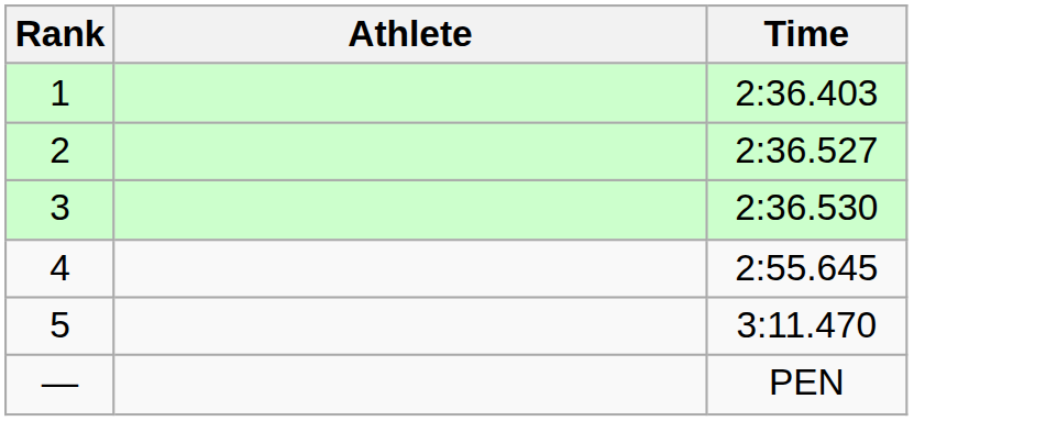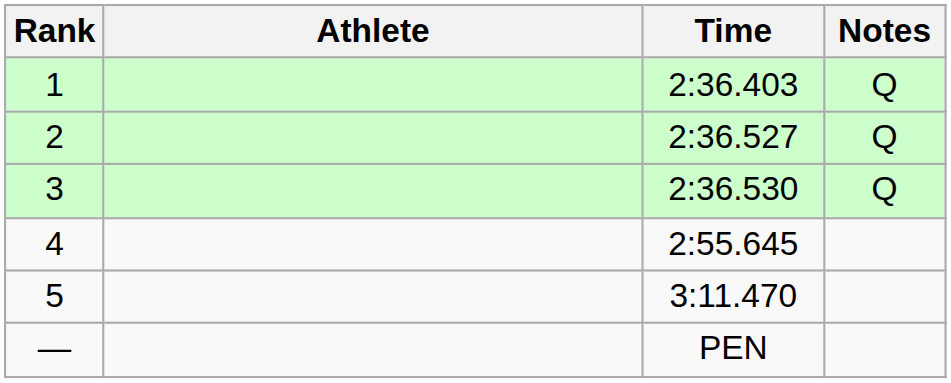 <table class=wikitable style="text-align:center">
 <tr>
 <th width=40>Rank</th>
 <th width=250>Athlete</th>
 <th width=80>Time</th>
+<th width=50>Notes</th>
 </tr>
 <tr bgcolor="ccffcc">
 <td>1</td>
 <td align=left></td>
 <td>2:36.403</td>
+<td>Q</td>
 </tr>
 <tr bgcolor="ccffcc">
 <td>2</td>
 <td align=left></td>
 <td>2:36.527</td>
+<td>Q</td>
 </tr>
 <tr bgcolor="ccffcc">
 <td>3</td>
 <td align=left></td>
 <td>2:36.530</td>
+<td>Q</td>
 </tr>
 <tr>
 <td>4</td>
 <td align=left></td>
 <td>2:55.645</td>
+<td></td>
 </tr>
 <tr>
 <td>5</td>
 <td align=left></td>
 <td>3:11.470</td>
+<td></td>
 </tr>
 <tr>
 <td>—</td>
 <td align=left></td>
 <td>PEN</td>
+<td></td>
 </tr>
 </table>
